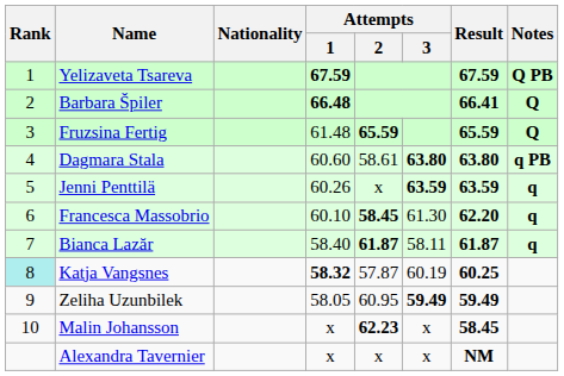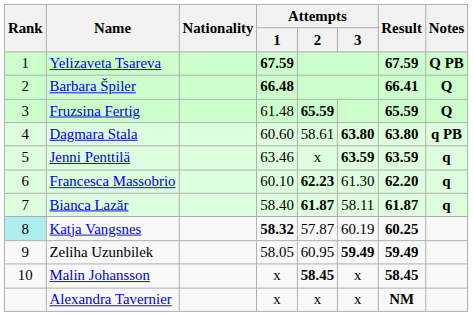 <table class="wikitable sortable" style="text-align:center">
 <tr>
 <th rowspan=2>Rank</th>
 <th rowspan=2>Name</th>
 <th rowspan=2>Nationality</th>
 <th colspan=3>Attempts</th>
 <th rowspan=2>Result</th>
 <th rowspan=2>Notes</th>
 </tr>
 <tr>
 <th>1</th>
 <th>2</th>
 <th>3</th>
 </tr>
 <tr bgcolor=ccffcc>
 <td>1</td>
 <td align=left><a href='#'>Yelizaveta Tsareva</a></td>
 <td align=left></td>
 <td><strong>67.59</strong></td>
 <td colspan=2></td>
 <td><strong>67.59</strong></td>
 <td><strong>Q PB</strong></td>
 </tr>
 <tr bgcolor=ccffcc>
 <td>2</td>
 <td align=left><a href='#'>Barbara Špiler</a></td>
 <td align=left></td>
 <td><strong>66.48</strong></td>
 <td colspan=2></td>
 <td><strong>66.41</strong></td>
 <td><strong>Q</strong></td>
 </tr>
 <tr bgcolor=ccffcc>
 <td>3</td>
 <td align=left><a href='#'>Fruzsina Fertig</a></td>
 <td align=left></td>
 <td>61.48</td>
 <td><strong>65.59</strong></td>
 <td></td>
 <td><strong>65.59</strong></td>
 <td><strong>Q</strong></td>
 </tr>
 <tr bgcolor=ddffdd>
 <td>4</td>
 <td align=left><a href='#'>Dagmara Stala</a></td>
 <td align=left></td>
 <td>60.60</td>
 <td>58.61</td>
 <td><strong>63.80</strong></td>
 <td><strong>63.80</strong></td>
 <td><strong>q PB</strong></td>
 </tr>
 <tr bgcolor=ddffdd>
 <td>5</td>
 <td align=left><a href='#'>Jenni Penttilä</a></td>
 <td align=left></td>
-<td>60.26</td>
+<td>63.46</td>
 <td>x</td>
 <td><strong>63.59</strong></td>
 <td><strong>63.59</strong></td>
 <td><strong>q</strong></td>
 </tr>
 <tr bgcolor=ddffdd>
 <td>6</td>
 <td align=left><a href='#'>Francesca Massobrio</a></td>
 <td align=left></td>
 <td>60.10</td>
-<td><strong>58.45</strong></td>
+<td><strong>62.23</strong></td>
 <td>61.30</td>
 <td><strong>62.20</strong></td>
 <td><strong>q</strong></td>
 </tr>
 <tr bgcolor=ddffdd>
 <td>7</td>
 <td align=left><a href='#'>Bianca Lazăr</a></td>
 <td align=left></td>
 <td>58.40</td>
 <td><strong>61.87</strong></td>
 <td>58.11</td>
 <td><strong>61.87</strong></td>
 <td><strong>q</strong></td>
 </tr>
 <tr>
 <td style="background: paleturquoise;">8</td>
 <td align=left><a href='#'>Katja Vangsnes</a></td>
 <td align=left></td>
 <td><strong>58.32</strong></td>
 <td>57.87</td>
 <td>60.19</td>
 <td><strong>60.25</strong></td>
 <td></td>
 </tr>
 <tr>
 <td>9</td>
 <td align=left>Zeliha Uzunbilek</td>
 <td align=left></td>
 <td>58.05</td>
 <td>60.95</td>
 <td><strong>59.49</strong></td>
 <td><strong>59.49</strong></td>
 <td></td>
 </tr>
 <tr>
 <td>10</td>
 <td align=left><a href='#'>Malin Johansson</a></td>
 <td align=left></td>
 <td>x</td>
-<td><strong>62.23</strong></td>
+<td><strong>58.45</strong></td>
 <td>x</td>
 <td><strong>58.45</strong></td>
 <td></td>
 </tr>
 <tr>
 <td></td>
 <td align=left><a href='#'>Alexandra Tavernier</a></td>
 <td align=left></td>
 <td>x</td>
 <td>x</td>
 <td>x</td>
 <td><strong>NM</strong></td>
 <td></td>
 </tr>
 </table>
